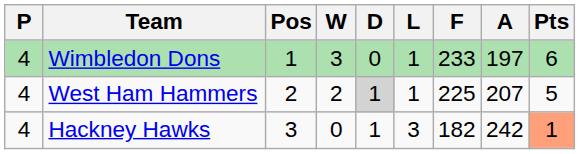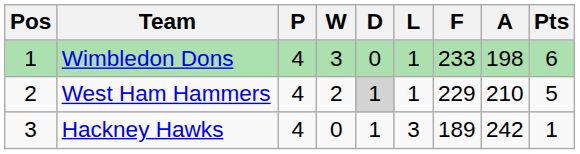 <table class="wikitable" style="font-size: 100%">
 <tr>
+<th width=20>Pos</th>
+<th width=150>Team</th>
 <th width=20>P</th>
-<th width=150>Team</th>
-<th width=20>Pos</th>
 <th width=20>W</th>
 <th width=20>D</th>
 <th width=20>L</th>
 <th width=20>F</th>
 <th width=20>A</th>
 <th width=20>Pts</th>
 </tr>
 <tr align=center style="background:#ACE1AF;">
+<td>1</td>
+<td align="left"><a href='#'>Wimbledon Dons</a></td>
 <td>4</td>
-<td align="left"><a href='#'>Wimbledon Dons</a></td>
-<td>1</td>
 <td>3</td>
 <td>0</td>
 <td>1</td>
 <td>233</td>
-<td>197</td>
+<td>198</td>
 <td>6</td>
 </tr>
 <tr align=center>
+<td>2</td>
+<td align="left"><a href='#'>West Ham Hammers</a></td>
 <td>4</td>
-<td align="left"><a href='#'>West Ham Hammers</a></td>
-<td>2</td>
 <td>2</td>
 <td style="background: lightgrey;">1</td>
 <td>1</td>
-<td>225</td>
-<td>207</td>
+<td>229</td>
+<td>210</td>
 <td>5</td>
 </tr>
 <tr align=center>
+<td>3</td>
+<td align="left"><a href='#'>Hackney Hawks</a></td>
 <td>4</td>
-<td align="left"><a href='#'>Hackney Hawks</a></td>
-<td>3</td>
 <td>0</td>
 <td>1</td>
 <td>3</td>
-<td>182</td>
+<td>189</td>
 <td>242</td>
-<td style="background: lightsalmon;">1</td>
+<td>1</td>
 </tr>
 </table>
